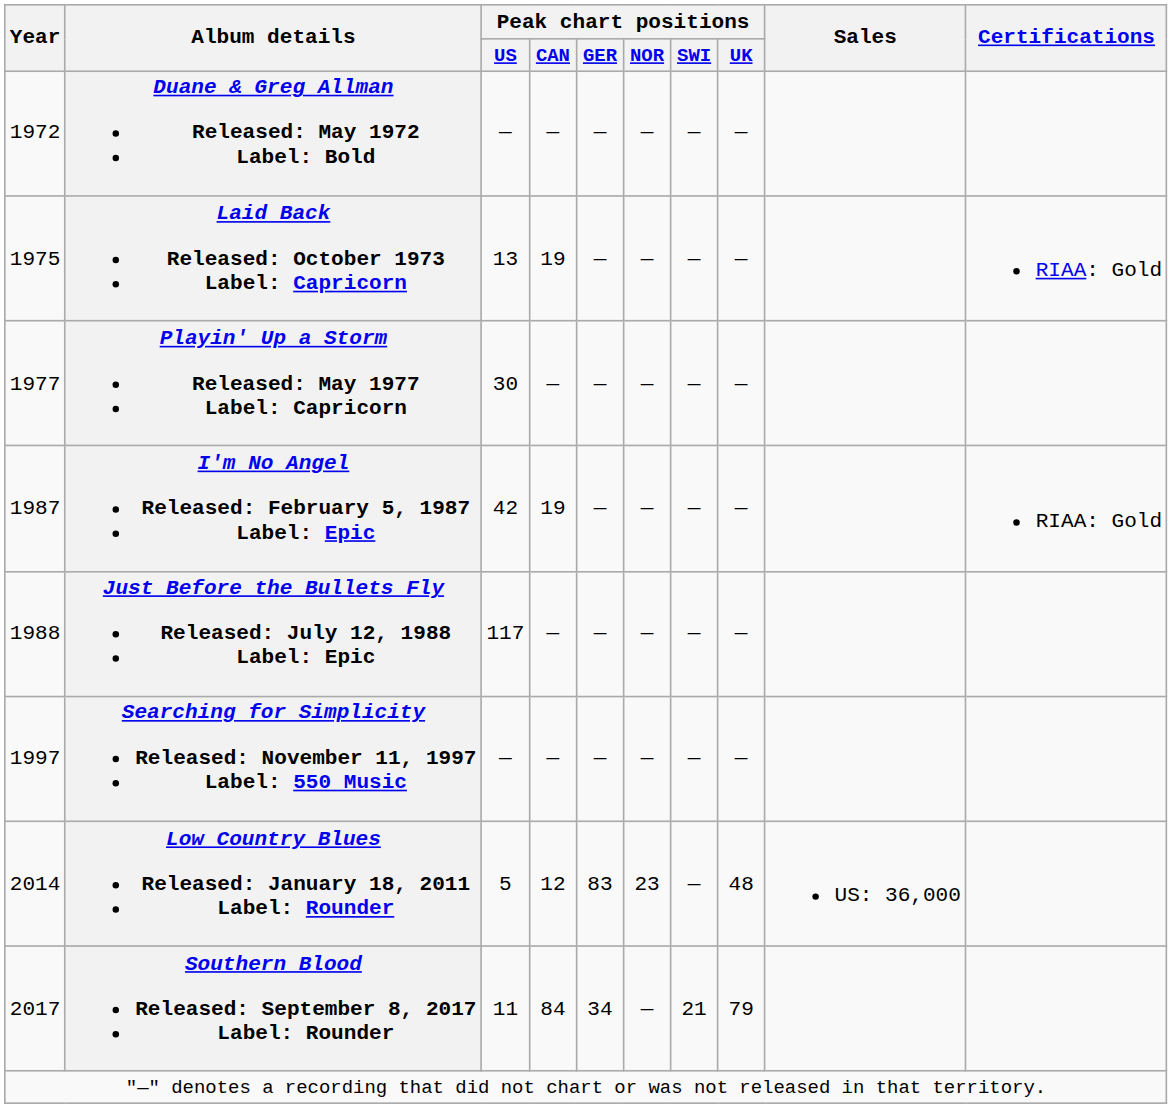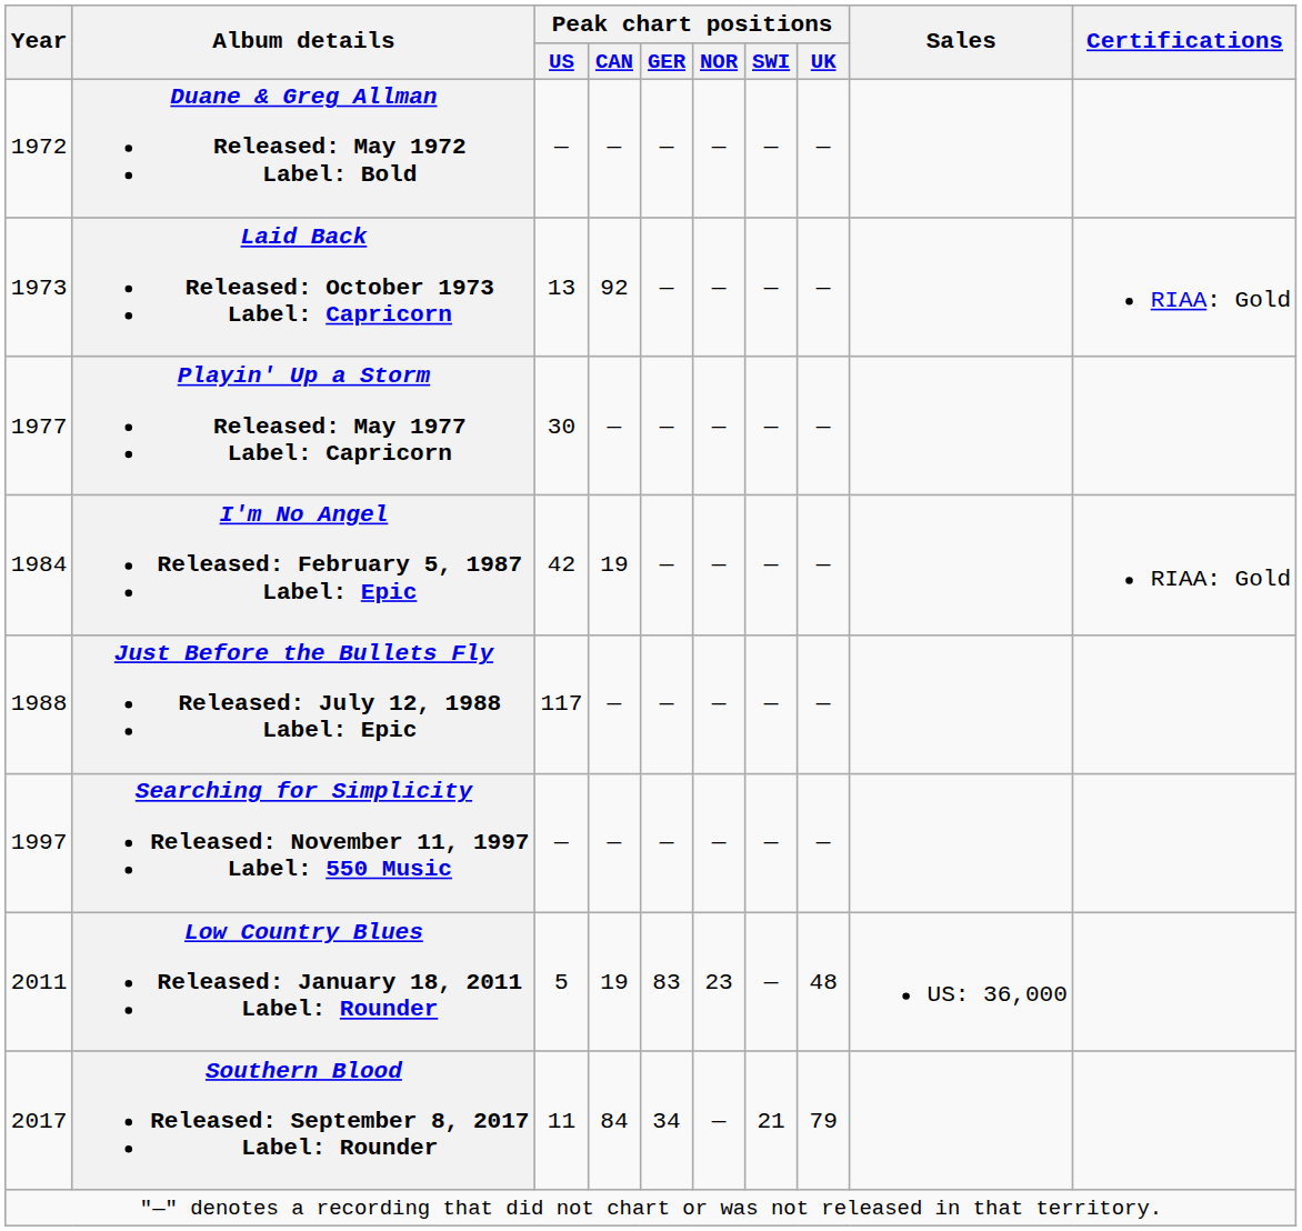 <table class="wikitable plainrowheaders" style="text-align:center;" border="1">
 <tr>
 <th scope="col" rowspan="2">Year</th>
 <th scope="col" rowspan="2">Album details</th>
 <th scope="col" colspan="6">Peak chart positions</th>
 <th scope="col" rowspan="2">Sales</th>
 <th scope="col" rowspan="2"><a href='#'>Certifications</a></th>
 </tr>
 <tr>
 <th scope="col" style="width:2em;font-size:90%;"><a href='#'>US</a><br></th>
 <th scope="col" style="width:2em;font-size:90%;"><a href='#'>CAN</a><br></th>
 <th scope="col" style="width:2em;font-size:90%;"><a href='#'>GER</a><br></th>
 <th scope="col" style="width:2em;font-size:90%;"><a href='#'>NOR</a><br></th>
 <th scope="col" style="width:2em;font-size:90%;"><a href='#'>SWI</a><br></th>
 <th scope="col" style="width:2em;font-size:90%;"><a href='#'>UK</a><br></th>
 </tr>
 <tr>
 <td align="center">1972</td>
 <th scope="row"><em><a href='#'>Duane & Greg Allman</a></em><br><ul><li>Released: May 1972</li><li>Label: Bold</li></ul></th>
 <td>—</td>
 <td>—</td>
 <td>—</td>
 <td>—</td>
 <td>—</td>
 <td>—</td>
 <td></td>
 <td></td>
 </tr>
 <tr>
-<td align="center">1975</td>
+<td align="center">1973</td>
 <th scope="row"><em><a href='#'>Laid Back</a></em><br><ul><li>Released: October 1973</li><li>Label: <a href='#'>Capricorn</a></li></ul></th>
 <td>13</td>
-<td>19</td>
+<td>92</td>
 <td>—</td>
 <td>—</td>
 <td>—</td>
 <td>—</td>
 <td><br></td>
 <td><br><ul><li><a href='#'>RIAA</a>: Gold</li></ul></td>
 </tr>
 <tr>
 <td align="center">1977</td>
 <th scope="row"><em><a href='#'>Playin' Up a Storm</a></em><br><ul><li>Released: May 1977</li><li>Label: Capricorn</li></ul></th>
 <td>30</td>
 <td>—</td>
 <td>—</td>
 <td>—</td>
 <td>—</td>
 <td>—</td>
 <td></td>
 <td></td>
 </tr>
 <tr>
-<td align="center">1987</td>
+<td align="center">1984</td>
 <th scope="row"><em><a href='#'>I'm No Angel</a></em><br><ul><li>Released: February 5, 1987</li><li>Label: <a href='#'>Epic</a></li></ul></th>
 <td>42</td>
 <td>19</td>
 <td>—</td>
 <td>—</td>
 <td>—</td>
 <td>—</td>
 <td><br></td>
 <td><br><ul><li>RIAA: Gold</li></ul></td>
 </tr>
 <tr>
 <td align="center">1988</td>
 <th scope="row"><em><a href='#'>Just Before the Bullets Fly</a></em><br><ul><li>Released: July 12, 1988</li><li>Label: Epic</li></ul></th>
 <td>117</td>
 <td>—</td>
 <td>—</td>
 <td>—</td>
 <td>—</td>
 <td>—</td>
 <td></td>
 <td></td>
 </tr>
 <tr>
 <td align="center">1997</td>
 <th scope="row"><em><a href='#'>Searching for Simplicity</a></em><br><ul><li>Released: November 11, 1997</li><li>Label: <a href='#'>550 Music</a></li></ul></th>
 <td>—</td>
 <td>—</td>
 <td>—</td>
 <td>—</td>
 <td>—</td>
 <td>—</td>
 <td></td>
 <td></td>
 </tr>
 <tr>
-<td align="center">2014</td>
+<td align="center">2011</td>
 <th scope="row"><em><a href='#'>Low Country Blues</a></em><br><ul><li>Released: January 18, 2011</li><li>Label: <a href='#'>Rounder</a></li></ul></th>
 <td>5</td>
-<td>12</td>
+<td>19</td>
 <td>83</td>
 <td>23</td>
 <td>—</td>
 <td>48</td>
 <td><br><ul><li>US: 36,000</li></ul></td>
 <td></td>
 </tr>
 <tr>
 <td align="center">2017</td>
 <th scope="row"><em><a href='#'>Southern Blood</a></em><br><ul><li>Released: September 8, 2017</li><li>Label: Rounder</li></ul></th>
 <td>11</td>
 <td>84</td>
 <td>34</td>
 <td>—</td>
 <td>21</td>
 <td>79</td>
 <td></td>
 <td></td>
 </tr>
 <tr>
 <td colspan="15" style="font-size:90%">"—" denotes a recording that did not chart or was not released in that territory.</td>
 </tr>
 </table>
